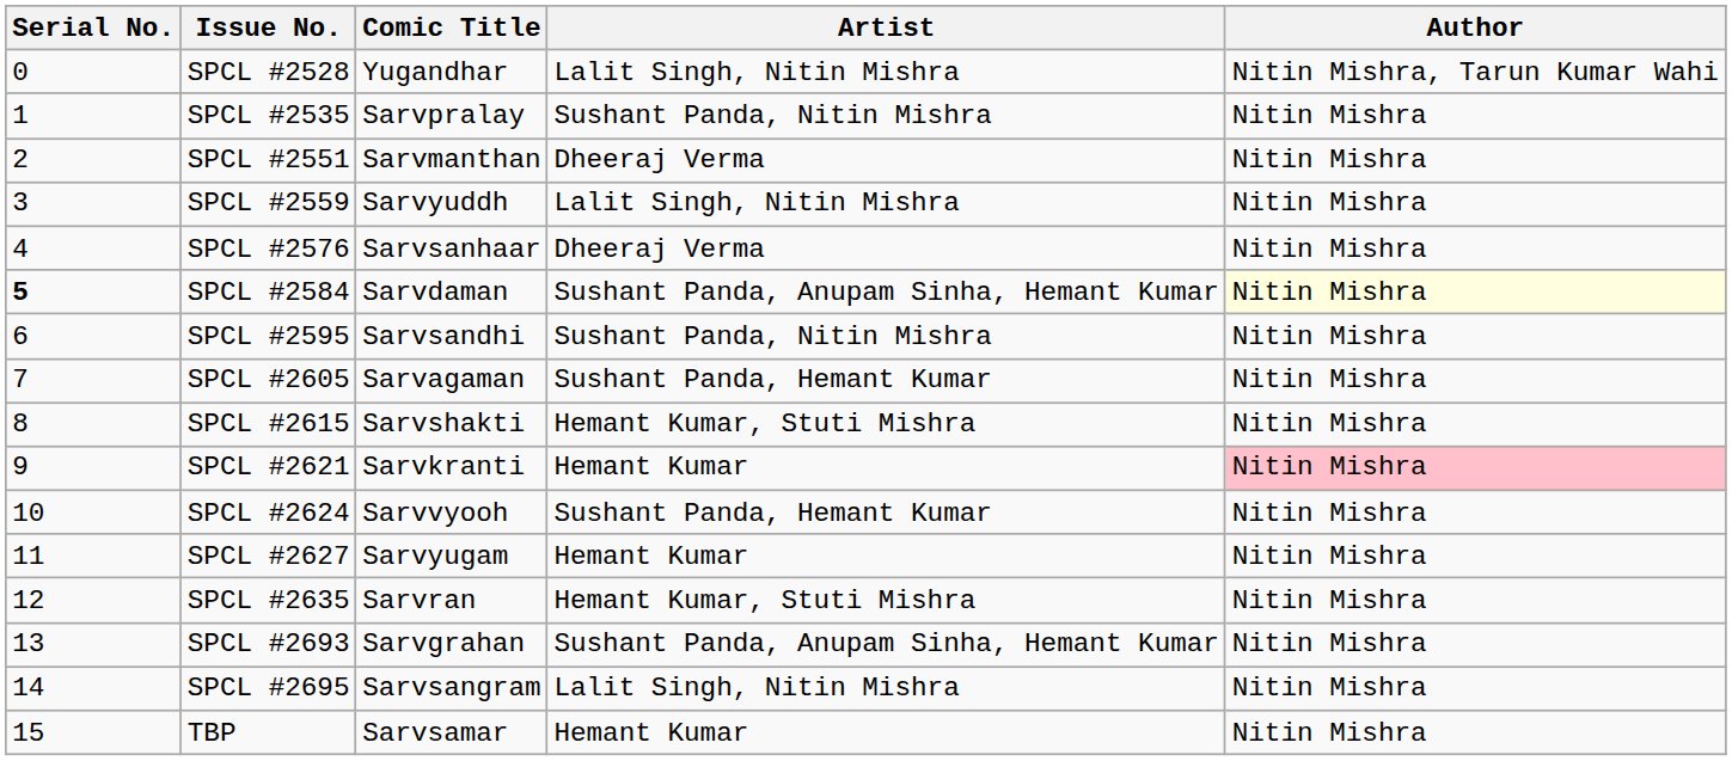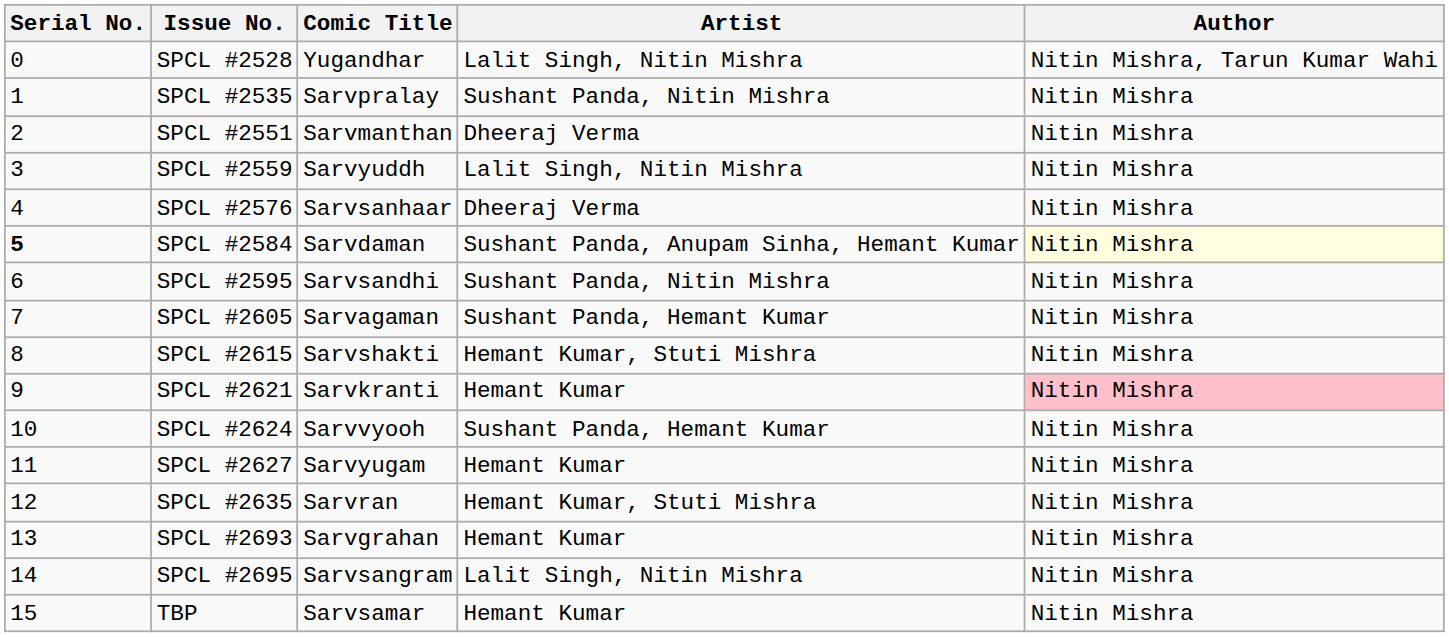 <table class="wikitable">
 <tr>
 <th>Serial No.</th>
 <th>Issue No.</th>
 <th>Comic Title</th>
 <th>Artist</th>
 <th>Author</th>
 </tr>
 <tr>
 <td>0</td>
 <td>SPCL #2528</td>
 <td>Yugandhar</td>
 <td>Lalit Singh, Nitin Mishra</td>
 <td>Nitin Mishra, Tarun Kumar Wahi</td>
 </tr>
 <tr>
 <td>1</td>
 <td>SPCL #2535</td>
 <td>Sarvpralay</td>
 <td>Sushant Panda, Nitin Mishra</td>
 <td>Nitin Mishra</td>
 </tr>
 <tr>
 <td>2</td>
 <td>SPCL #2551</td>
 <td>Sarvmanthan</td>
 <td>Dheeraj Verma</td>
 <td>Nitin Mishra</td>
 </tr>
 <tr>
 <td>3</td>
 <td>SPCL #2559</td>
 <td>Sarvyuddh</td>
 <td>Lalit Singh, Nitin Mishra</td>
 <td>Nitin Mishra</td>
 </tr>
 <tr>
 <td>4</td>
 <td>SPCL #2576</td>
 <td>Sarvsanhaar</td>
 <td>Dheeraj Verma</td>
 <td>Nitin Mishra</td>
 </tr>
 <tr>
 <td><strong>5</strong></td>
 <td>SPCL #2584</td>
 <td>Sarvdaman</td>
 <td>Sushant Panda, Anupam Sinha, Hemant Kumar</td>
 <td style="background: lightyellow;">Nitin Mishra</td>
 </tr>
 <tr>
 <td>6</td>
 <td>SPCL #2595</td>
 <td>Sarvsandhi</td>
 <td>Sushant Panda, Nitin Mishra</td>
 <td>Nitin Mishra</td>
 </tr>
 <tr>
 <td>7</td>
 <td>SPCL #2605</td>
 <td>Sarvagaman</td>
 <td>Sushant Panda, Hemant Kumar</td>
 <td>Nitin Mishra</td>
 </tr>
 <tr>
 <td>8</td>
 <td>SPCL #2615</td>
 <td>Sarvshakti</td>
 <td>Hemant Kumar, Stuti Mishra</td>
 <td>Nitin Mishra</td>
 </tr>
 <tr>
 <td>9</td>
 <td>SPCL #2621</td>
 <td>Sarvkranti</td>
 <td>Hemant Kumar</td>
 <td style="background: pink;">Nitin Mishra</td>
 </tr>
 <tr>
 <td>10</td>
 <td>SPCL #2624</td>
 <td>Sarvvyooh</td>
 <td>Sushant Panda, Hemant Kumar</td>
 <td>Nitin Mishra</td>
 </tr>
 <tr>
 <td>11</td>
 <td>SPCL #2627</td>
 <td>Sarvyugam</td>
 <td>Hemant Kumar</td>
 <td>Nitin Mishra</td>
 </tr>
 <tr>
 <td>12</td>
 <td>SPCL #2635</td>
 <td>Sarvran</td>
 <td>Hemant Kumar, Stuti Mishra</td>
 <td>Nitin Mishra</td>
 </tr>
 <tr>
 <td>13</td>
 <td>SPCL #2693</td>
 <td>Sarvgrahan</td>
-<td>Sushant Panda, Anupam Sinha, Hemant Kumar</td>
+<td>Hemant Kumar</td>
 <td>Nitin Mishra</td>
 </tr>
 <tr>
 <td>14</td>
 <td>SPCL #2695</td>
 <td>Sarvsangram</td>
 <td>Lalit Singh, Nitin Mishra</td>
 <td>Nitin Mishra</td>
 </tr>
 <tr>
 <td>15</td>
 <td>TBP</td>
 <td>Sarvsamar</td>
 <td>Hemant Kumar</td>
 <td>Nitin Mishra</td>
 </tr>
 </table>
